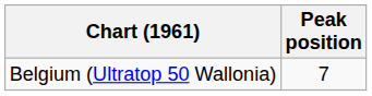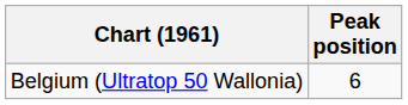 <table class="wikitable">
 <tr>
 <th align="left">Chart (1961)</th>
 <th align="center">Peak<br>position</th>
 </tr>
 <tr>
 <td align="left">Belgium (<a href='#'>Ultratop 50</a> Wallonia)</td>
-<td align="center">7</td>
+<td align="center">6</td>
 </tr>
 </table>
